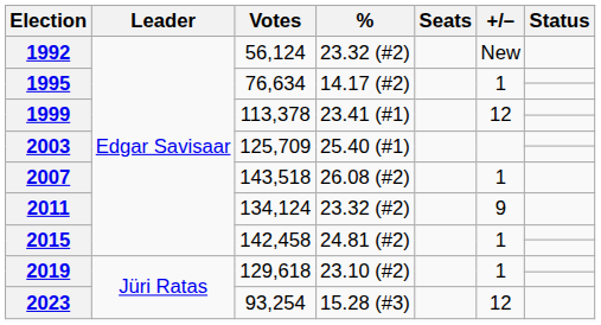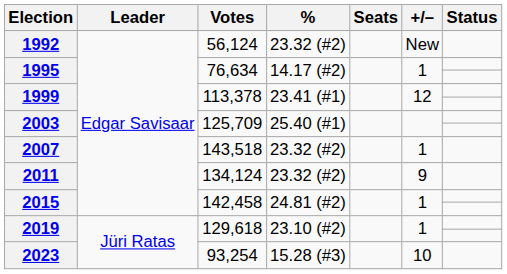 <table class=wikitable style="text-align: center;">
 <tr>
 <th>Election</th>
 <th>Leader</th>
 <th>Votes</th>
 <th>%</th>
 <th>Seats</th>
 <th>+/–</th>
 <th>Status</th>
 </tr>
 <tr>
 <th><a href='#'>1992</a></th>
 <td rowspan="11"><a href='#'>Edgar Savisaar</a></td>
 <td>56,124</td>
 <td>23.32 (#2)</td>
 <td></td>
 <td>New</td>
 <td></td>
 </tr>
 <tr>
 <th rowspan="2"><a href='#'>1995</a></th>
 <td rowspan="2">76,634</td>
 <td rowspan="2">14.17 (#2)</td>
 <td rowspan="2"></td>
 <td rowspan="2"> 1</td>
 <td></td>
 </tr>
 <tr>
 <td></td>
 </tr>
 <tr>
 <th rowspan="2"><a href='#'>1999</a></th>
 <td rowspan="2">113,378</td>
 <td rowspan="2">23.41 (#1)</td>
 <td rowspan="2"></td>
 <td rowspan="2"> 12</td>
 <td></td>
 </tr>
 <tr>
 <td></td>
 </tr>
 <tr>
 <th rowspan="2"><a href='#'>2003</a></th>
 <td rowspan="2">125,709</td>
 <td rowspan="2">25.40 (#1)</td>
 <td rowspan="2"></td>
 <td rowspan="2"></td>
 <td></td>
 </tr>
 <tr>
 <td></td>
 </tr>
 <tr>
 <th><a href='#'>2007</a></th>
 <td>143,518</td>
-<td>26.08 (#2)</td>
+<td>23.32 (#2)</td>
 <td></td>
 <td> 1</td>
 <td></td>
 </tr>
 <tr>
 <th><a href='#'>2011</a></th>
 <td>134,124</td>
 <td>23.32 (#2)</td>
 <td></td>
 <td> 9</td>
 <td></td>
 </tr>
 <tr>
 <th rowspan="2"><a href='#'>2015</a></th>
 <td rowspan="2">142,458</td>
 <td rowspan="2">24.81 (#2)</td>
 <td rowspan="2"></td>
 <td rowspan="2">1</td>
 <td></td>
 </tr>
 <tr>
 <td></td>
 </tr>
 <tr>
 <th rowspan="2"><a href='#'>2019</a></th>
 <td rowspan="3"><a href='#'>Jüri Ratas</a></td>
 <td rowspan="2">129,618</td>
 <td rowspan="2">23.10 (#2)</td>
 <td rowspan="2"></td>
 <td rowspan="2">1</td>
 <td></td>
 </tr>
 <tr>
 <td></td>
 </tr>
 <tr>
 <th><a href='#'>2023</a></th>
 <td>93,254</td>
 <td>15.28 (#3)</td>
 <td></td>
-<td>12</td>
+<td>10</td>
 <td></td>
 </tr>
 </table>
